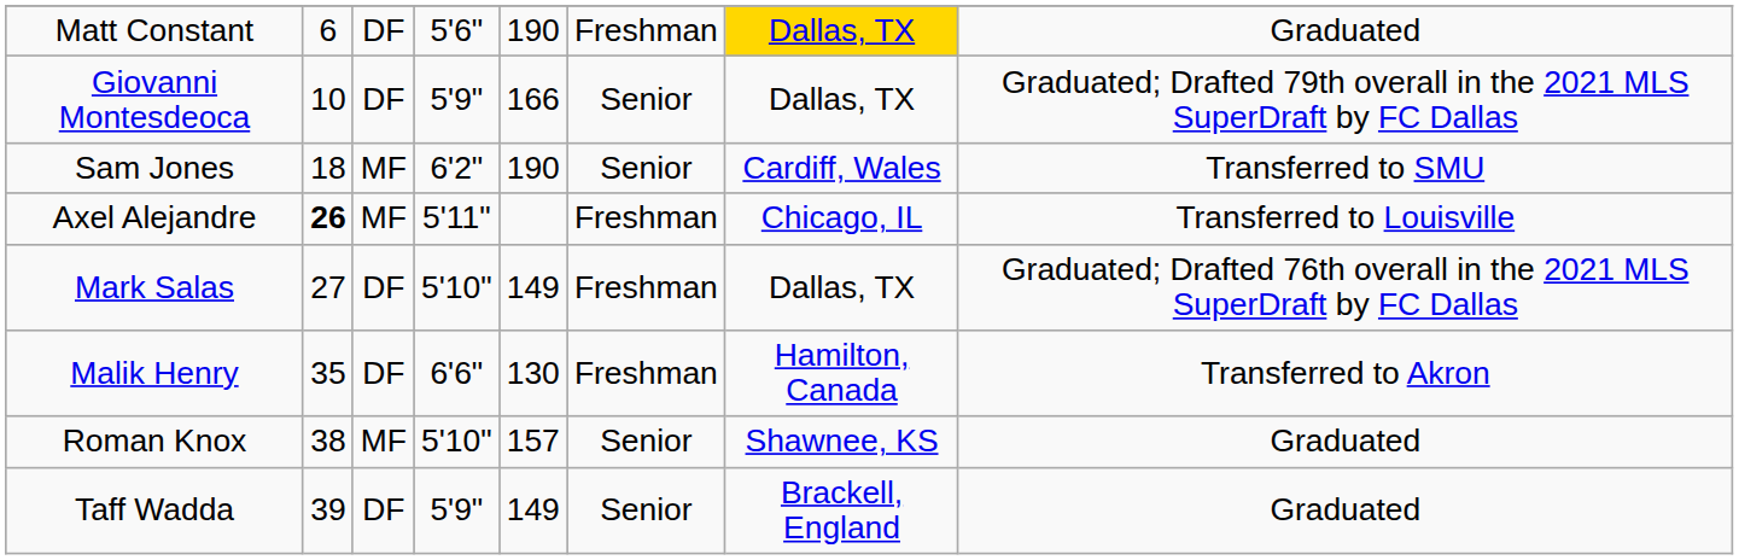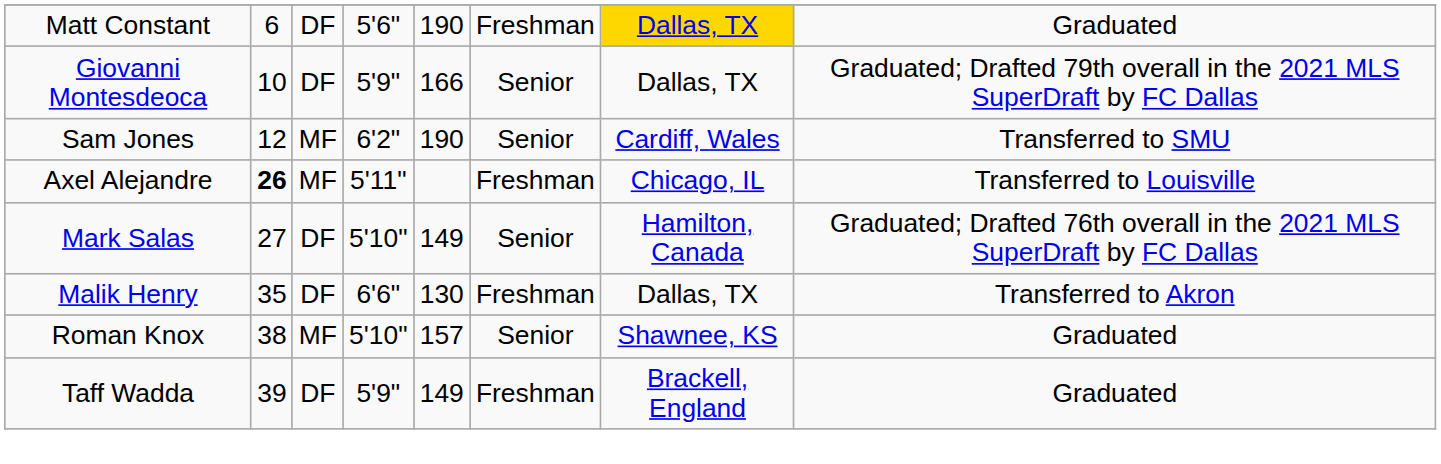 <table class="wikitable sortable" border="1" style="text-align:center;">
 <tr align=center>
 </tr>
 <tr>
 <td>Matt Constant</td>
 <td>6</td>
 <td>DF</td>
 <td>5'6"</td>
 <td>190</td>
 <td>Freshman</td>
 <td style="background: gold;"><a href='#'>Dallas, TX</a></td>
 <td>Graduated</td>
 </tr>
 <tr>
 <td><a href='#'>Giovanni Montesdeoca</a></td>
 <td>10</td>
 <td>DF</td>
 <td>5'9"</td>
 <td>166</td>
 <td>Senior</td>
 <td>Dallas, TX</td>
 <td>Graduated; Drafted 79th overall in the <a href='#'>2021 MLS SuperDraft</a> by <a href='#'>FC Dallas</a></td>
 </tr>
 <tr>
 <td>Sam Jones</td>
-<td>18</td>
+<td>12</td>
 <td>MF</td>
 <td>6'2"</td>
 <td>190</td>
 <td>Senior</td>
 <td><a href='#'>Cardiff, Wales</a></td>
 <td>Transferred to <a href='#'>SMU</a></td>
 </tr>
 <tr>
 <td>Axel Alejandre</td>
 <td><strong>26</strong></td>
 <td>MF</td>
 <td>5'11"</td>
 <td></td>
 <td>Freshman</td>
 <td><a href='#'>Chicago, IL</a></td>
 <td>Transferred to <a href='#'>Louisville</a></td>
 </tr>
 <tr>
 <td><a href='#'>Mark Salas</a></td>
 <td>27</td>
 <td>DF</td>
 <td>5'10"</td>
 <td>149</td>
-<td>Freshman</td>
-<td>Dallas, TX</td>
+<td>Senior</td>
+<td><a href='#'>Hamilton, Canada</a></td>
 <td>Graduated; Drafted 76th overall in the <a href='#'>2021 MLS SuperDraft</a> by <a href='#'>FC Dallas</a></td>
 </tr>
 <tr>
 <td><a href='#'>Malik Henry</a></td>
 <td>35</td>
 <td>DF</td>
 <td>6'6"</td>
 <td>130</td>
 <td>Freshman</td>
-<td><a href='#'>Hamilton, Canada</a></td>
+<td>Dallas, TX</td>
 <td>Transferred to <a href='#'>Akron</a></td>
 </tr>
 <tr>
 <td>Roman Knox</td>
 <td>38</td>
 <td>MF</td>
 <td>5'10"</td>
 <td>157</td>
 <td>Senior</td>
 <td><a href='#'>Shawnee, KS</a></td>
 <td>Graduated</td>
 </tr>
 <tr>
 <td>Taff Wadda</td>
 <td>39</td>
 <td>DF</td>
 <td>5'9"</td>
 <td>149</td>
-<td>Senior</td>
+<td>Freshman</td>
 <td><a href='#'>Brackell, England</a></td>
 <td>Graduated</td>
 </tr>
 </table>
